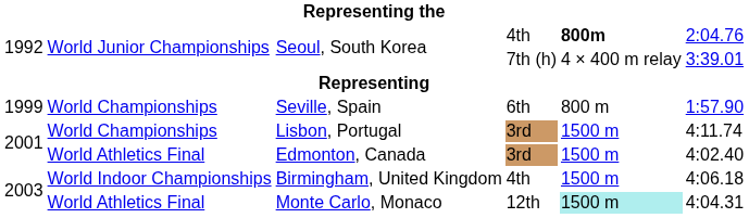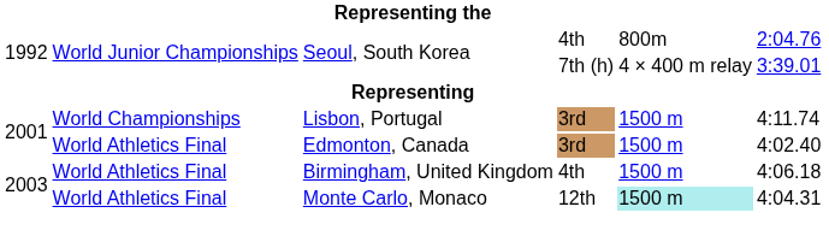 <table>
 <tr>
 <th colspan="6">Representing the </th>
 </tr>
 <tr>
 <td rowspan=2>1992</td>
 <td rowspan=2><a href='#'>World Junior Championships</a></td>
 <td rowspan=2><a href='#'>Seoul</a>, South Korea</td>
 <td>4th</td>
-<td><strong>800m</strong></td>
+<td>800m</td>
 <td><a href='#'>2:04.76</a></td>
 </tr>
 <tr>
 <td>7th (h)</td>
 <td>4 × 400 m relay</td>
 <td><a href='#'>3:39.01</a></td>
 </tr>
 <tr>
 <th colspan="6">Representing </th>
-</tr>
-<tr>
-<td>1999</td>
-<td><a href='#'>World Championships</a></td>
-<td><a href='#'>Seville</a>, Spain</td>
-<td>6th</td>
-<td>800 m</td>
-<td><a href='#'>1:57.90</a> </td>
 </tr>
 <tr>
 <td rowspan=2>2001</td>
 <td><a href='#'>World Championships</a></td>
 <td><a href='#'>Lisbon</a>, Portugal</td>
 <td bgcolor="cc9966">3rd</td>
 <td><a href='#'>1500 m</a></td>
 <td>4:11.74</td>
 </tr>
 <tr>
 <td><a href='#'>World Athletics Final</a></td>
 <td><a href='#'>Edmonton</a>, Canada</td>
 <td bgcolor="cc9966">3rd</td>
 <td><a href='#'>1500 m</a></td>
 <td>4:02.40</td>
 </tr>
 <tr>
 <td rowspan=2>2003</td>
-<td><a href='#'>World Indoor Championships</a></td>
+<td><a href='#'>World Athletics Final</a></td>
 <td><a href='#'>Birmingham</a>, United Kingdom</td>
 <td>4th</td>
 <td><a href='#'>1500 m</a></td>
 <td>4:06.18</td>
 </tr>
 <tr>
 <td><a href='#'>World Athletics Final</a></td>
 <td><a href='#'>Monte Carlo</a>, Monaco</td>
 <td>12th</td>
 <td style="background: paleturquoise;">1500 m</td>
 <td>4:04.31</td>
 </tr>
 </table>
